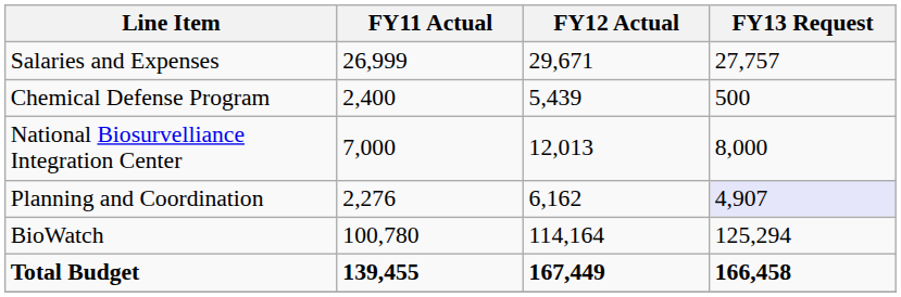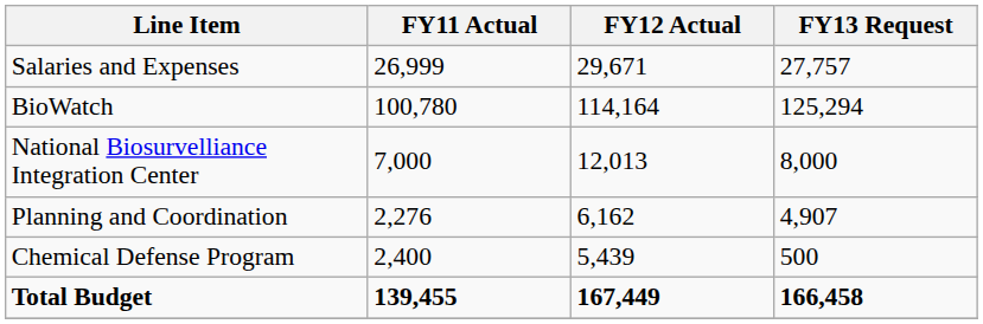 <table class="wikitable">
 <tr>
 <th scope="col" width="220">Line Item</th>
 <th scope="col" width="120">FY11 Actual</th>
 <th scope ="col" width="120">FY12 Actual</th>
 <th scope="col" width="120">FY13 Request</th>
 </tr>
 <tr>
 <td>Salaries and Expenses</td>
 <td>26,999</td>
 <td>29,671</td>
 <td>27,757</td>
 </tr>
 <tr>
-<td>Chemical Defense Program</td>
-<td>2,400</td>
-<td>5,439</td>
-<td>500</td>
+<td>BioWatch</td>
+<td>100,780</td>
+<td>114,164</td>
+<td>125,294</td>
 </tr>
 <tr>
 <td>National <a href='#'>Biosurvelliance</a> Integration Center</td>
 <td>7,000</td>
 <td>12,013</td>
 <td>8,000</td>
 </tr>
 <tr>
 <td>Planning and Coordination</td>
 <td>2,276</td>
 <td>6,162</td>
-<td style="background: lavender;">4,907</td>
+<td>4,907</td>
 </tr>
 <tr>
-<td>BioWatch</td>
-<td>100,780</td>
-<td>114,164</td>
-<td>125,294</td>
+<td>Chemical Defense Program</td>
+<td>2,400</td>
+<td>5,439</td>
+<td>500</td>
 </tr>
 <tr>
 <td><strong>Total Budget</strong></td>
 <td><strong>139,455</strong></td>
 <td><strong>167,449</strong></td>
 <td><strong>166,458</strong></td>
 </tr>
 <tr>
 </tr>
 </table>
